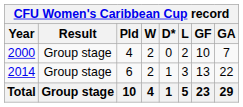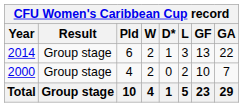 <table class="wikitable" style="text-align: center;">
 <tr>
 <th colspan=8><a href='#'>CFU Women's Caribbean Cup</a> record</th>
 </tr>
 <tr>
 <th>Year</th>
 <th>Result</th>
 <th>Pld</th>
 <th>W</th>
 <th>D*</th>
 <th>L</th>
 <th>GF</th>
 <th>GA</th>
 </tr>
 <tr>
+<td> <a href='#'>2014</a></td>
+<td>Group stage</td>
+<td>6</td>
+<td>2</td>
+<td>1</td>
+<td>3</td>
+<td>13</td>
+<td>22</td>
+</tr>
+<tr>
 <td> <a href='#'>2000</a></td>
 <td>Group stage</td>
 <td>4</td>
 <td>2</td>
 <td>0</td>
 <td>2</td>
 <td>10</td>
 <td>7</td>
-</tr>
-<tr>
-<td> <a href='#'>2014</a></td>
-<td>Group stage</td>
-<td>6</td>
-<td>2</td>
-<td>1</td>
-<td>3</td>
-<td>13</td>
-<td>22</td>
 </tr>
 <tr>
 <th>Total</th>
 <th>Group stage</th>
 <th>10</th>
 <th>4</th>
 <th>1</th>
 <th>5</th>
 <th>23</th>
 <th>29</th>
 </tr>
 </table>
